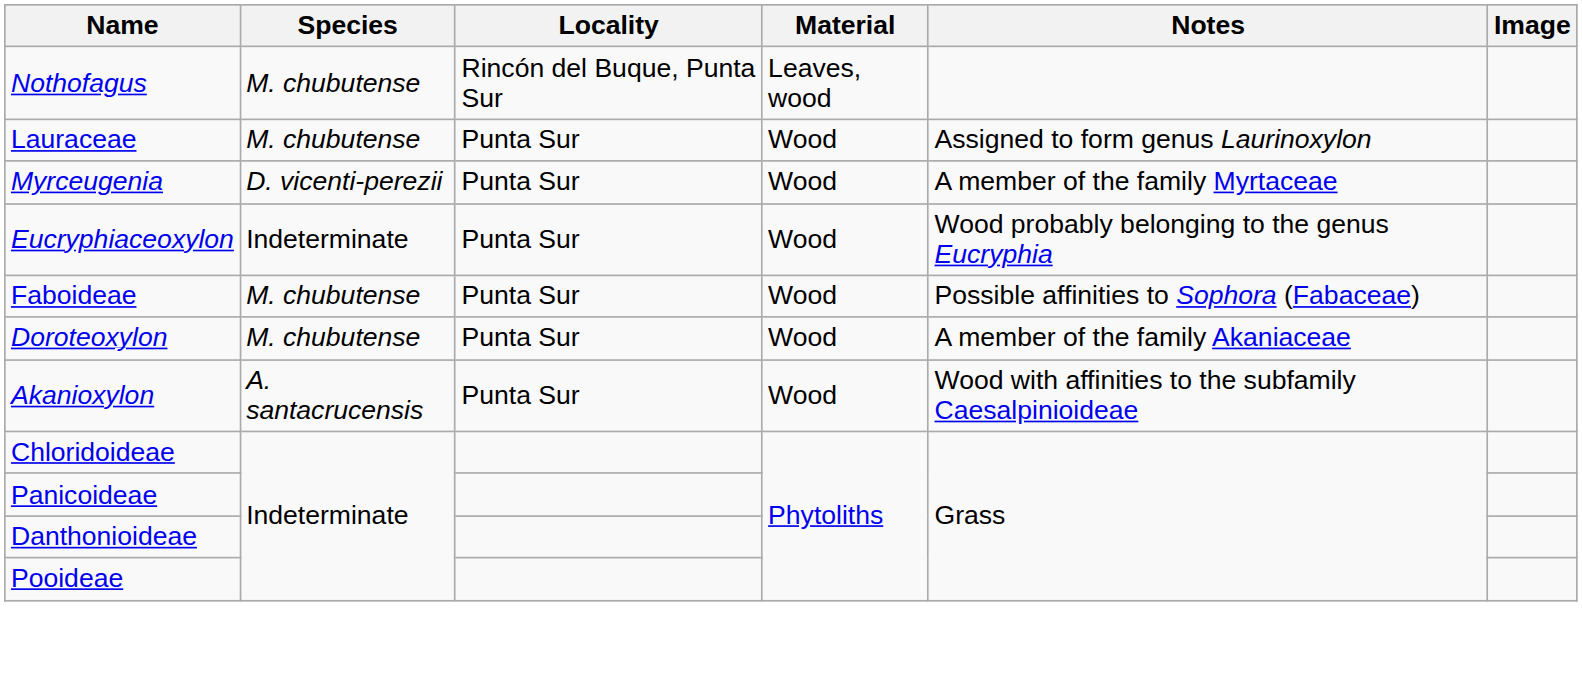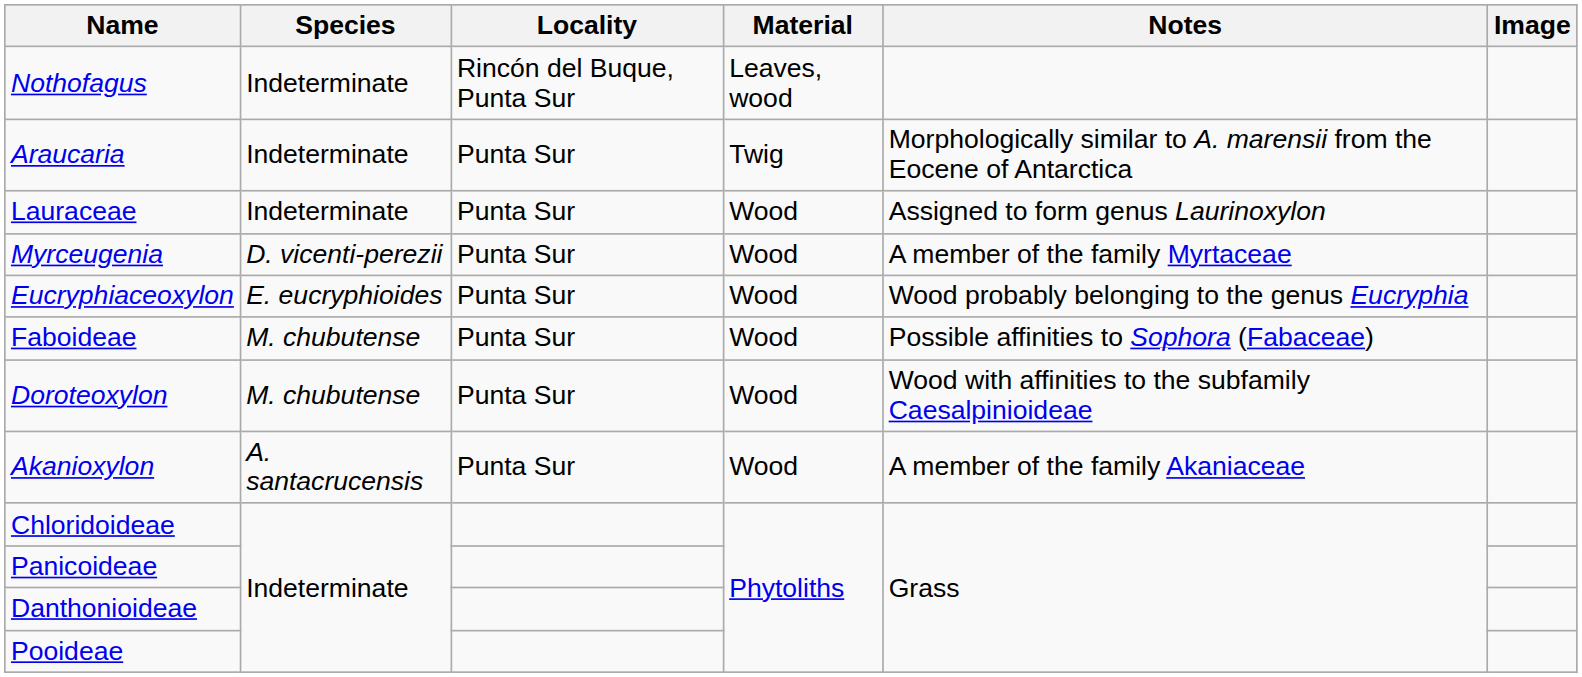 <table class="wikitable" align="center" width="75%">
 <tr>
 <th>Name</th>
 <th>Species</th>
 <th>Locality</th>
 <th>Material</th>
 <th>Notes</th>
 <th>Image</th>
 </tr>
 <tr>
 <td><em><a href='#'>Nothofagus</a></em></td>
-<td><em>M. chubutense</em></td>
+<td>Indeterminate</td>
 <td>Rincón del Buque, Punta Sur</td>
 <td>Leaves, wood</td>
 <td></td>
 <td></td>
 </tr>
 <tr>
+<td><em><a href='#'>Araucaria</a></em></td>
+<td>Indeterminate</td>
+<td>Punta Sur</td>
+<td>Twig</td>
+<td>Morphologically similar to <em>A. marensii</em> from the Eocene of Antarctica</td>
+<td></td>
+</tr>
+<tr>
 <td><a href='#'>Lauraceae</a></td>
-<td><em>M. chubutense</em></td>
+<td>Indeterminate</td>
 <td>Punta Sur</td>
 <td>Wood</td>
 <td>Assigned to form genus <em>Laurinoxylon</em></td>
 <td></td>
 </tr>
 <tr>
 <td><em><a href='#'>Myrceugenia</a></em></td>
 <td><em>D. vicenti-perezii</em></td>
 <td>Punta Sur</td>
 <td>Wood</td>
 <td>A member of the family <a href='#'>Myrtaceae</a></td>
 <td></td>
 </tr>
 <tr>
 <td><em><a href='#'>Eucryphiaceoxylon</a></em></td>
-<td>Indeterminate</td>
+<td><em>E. eucryphioides</em></td>
 <td>Punta Sur</td>
 <td>Wood</td>
 <td>Wood probably belonging to the genus <em><a href='#'>Eucryphia</a></em></td>
 <td></td>
 </tr>
 <tr>
 <td><a href='#'>Faboideae</a></td>
 <td><em>M. chubutense</em></td>
 <td>Punta Sur</td>
 <td>Wood</td>
 <td>Possible affinities to <em><a href='#'>Sophora</a></em> (<a href='#'>Fabaceae</a>)</td>
 <td></td>
 </tr>
 <tr>
 <td><em><a href='#'>Doroteoxylon</a></em></td>
 <td><em>M. chubutense</em></td>
 <td>Punta Sur</td>
 <td>Wood</td>
-<td>A member of the family <a href='#'>Akaniaceae</a></td>
+<td>Wood with affinities to the subfamily <a href='#'>Caesalpinioideae</a></td>
 <td></td>
 </tr>
 <tr>
 <td><em><a href='#'>Akanioxylon</a></em></td>
 <td><em>A. santacrucensis</em></td>
 <td>Punta Sur</td>
 <td>Wood</td>
-<td>Wood with affinities to the subfamily <a href='#'>Caesalpinioideae</a></td>
+<td>A member of the family <a href='#'>Akaniaceae</a></td>
 <td></td>
 </tr>
 <tr>
 <td><a href='#'>Chloridoideae</a></td>
 <td rowspan="4">Indeterminate</td>
 <td></td>
 <td rowspan="4"><a href='#'>Phytoliths</a></td>
 <td rowspan="4">Grass</td>
 <td></td>
 </tr>
 <tr>
 <td><a href='#'>Panicoideae</a></td>
 <td></td>
 <td></td>
 </tr>
 <tr>
 <td><a href='#'>Danthonioideae</a></td>
 <td></td>
 <td></td>
 </tr>
 <tr>
 <td><a href='#'>Pooideae</a></td>
 <td></td>
 <td></td>
 </tr>
 </table>
